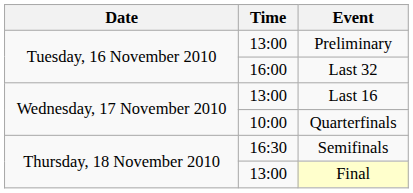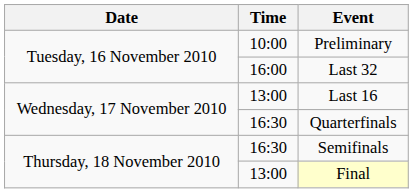 <table class = "wikitable" style="text-align:center;">
 <tr>
 <th width=220>Date</th>
 <th width=50>Time</th>
 <th width=100>Event</th>
 </tr>
 <tr>
 <td rowspan=2>Tuesday, 16 November 2010</td>
-<td>13:00</td>
+<td>10:00</td>
 <td>Preliminary</td>
 </tr>
 <tr>
 <td>16:00</td>
 <td>Last 32</td>
 </tr>
 <tr>
 <td rowspan=2>Wednesday, 17 November 2010</td>
 <td>13:00</td>
 <td>Last 16</td>
 </tr>
 <tr>
-<td>10:00</td>
+<td>16:30</td>
 <td>Quarterfinals</td>
 </tr>
 <tr>
 <td rowspan=2>Thursday, 18 November 2010</td>
 <td>16:30</td>
 <td>Semifinals</td>
 </tr>
 <tr>
 <td>13:00</td>
 <td bgcolor=ffffcc>Final</td>
 </tr>
 </table>
